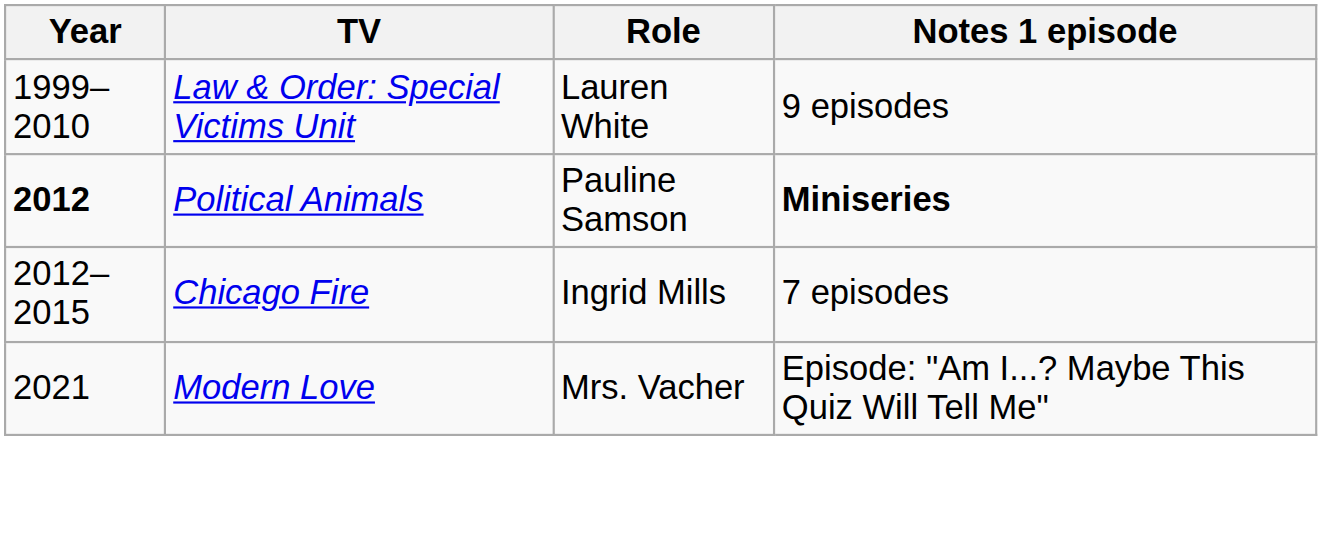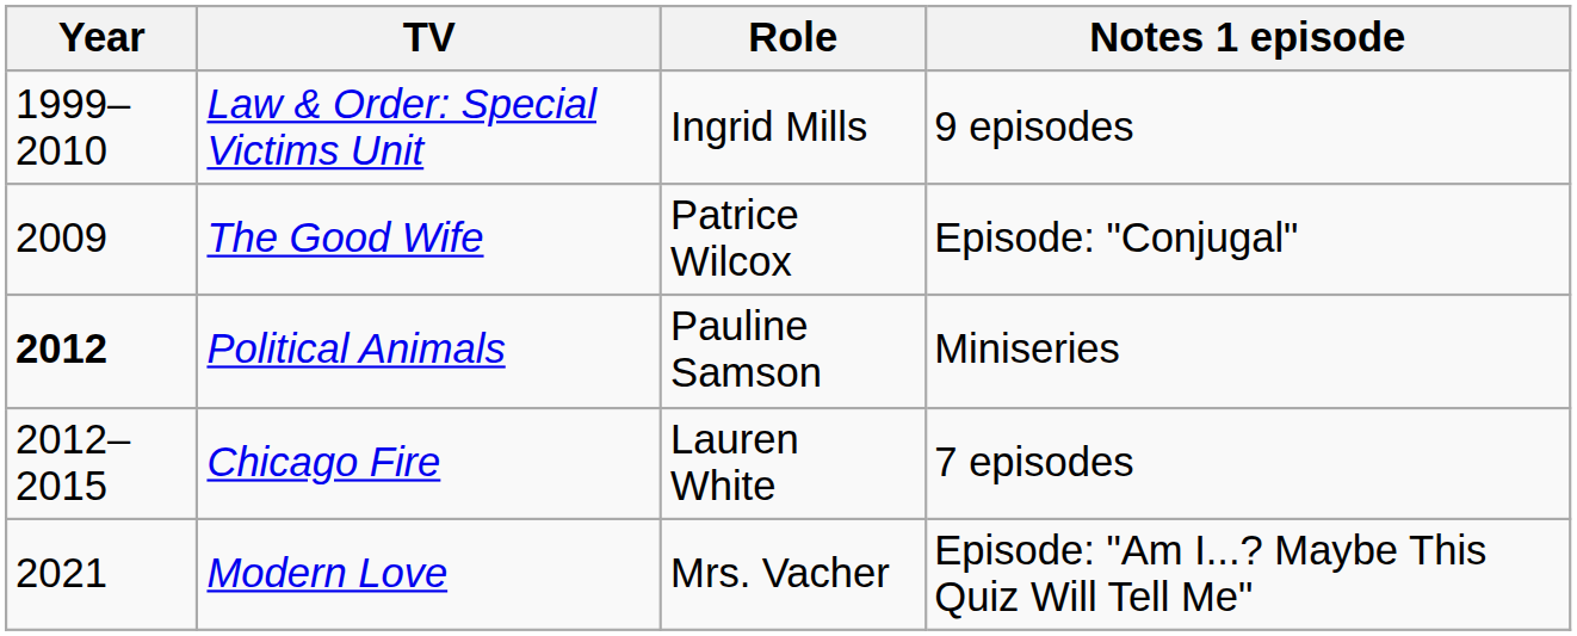 <table class="wikitable">
 <tr>
 <th>Year</th>
 <th>TV</th>
 <th>Role</th>
 <th>Notes 1 episode</th>
 </tr>
 <tr>
 <td>1999–2010</td>
 <td><em><a href='#'>Law & Order: Special Victims Unit</a></em></td>
-<td>Lauren White</td>
+<td>Ingrid Mills</td>
 <td>9 episodes</td>
+</tr>
+<tr>
+<td>2009</td>
+<td><em><a href='#'>The Good Wife</a></em></td>
+<td>Patrice Wilcox</td>
+<td>Episode: "Conjugal"</td>
 </tr>
 <tr>
 <td><strong>2012</strong></td>
 <td><em><a href='#'>Political Animals</a></em></td>
 <td>Pauline Samson</td>
-<td><strong>Miniseries</strong></td>
+<td>Miniseries</td>
 </tr>
 <tr>
 <td>2012–2015</td>
 <td><em><a href='#'>Chicago Fire</a></em></td>
-<td>Ingrid Mills</td>
+<td>Lauren White</td>
 <td>7 episodes</td>
 </tr>
 <tr>
 <td>2021</td>
 <td><em><a href='#'>Modern Love</a></em></td>
 <td>Mrs. Vacher</td>
 <td>Episode: "Am I...? Maybe This Quiz Will Tell Me"</td>
 </tr>
 </table>
